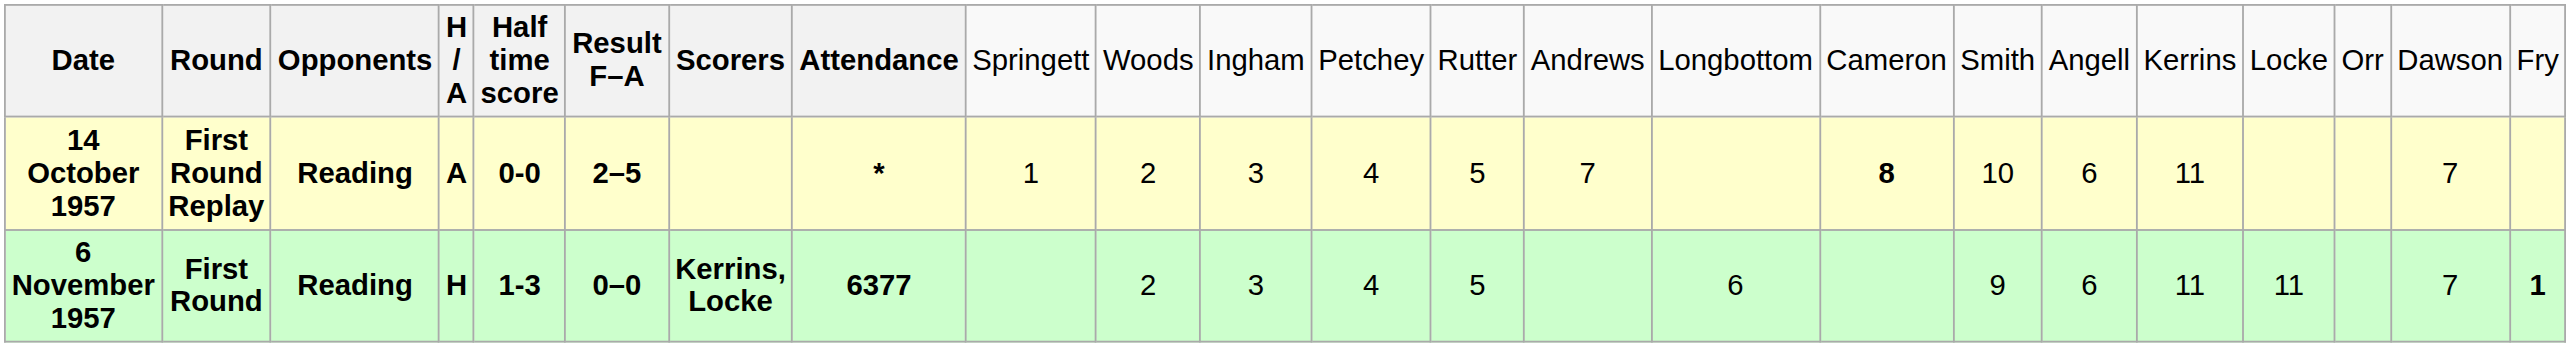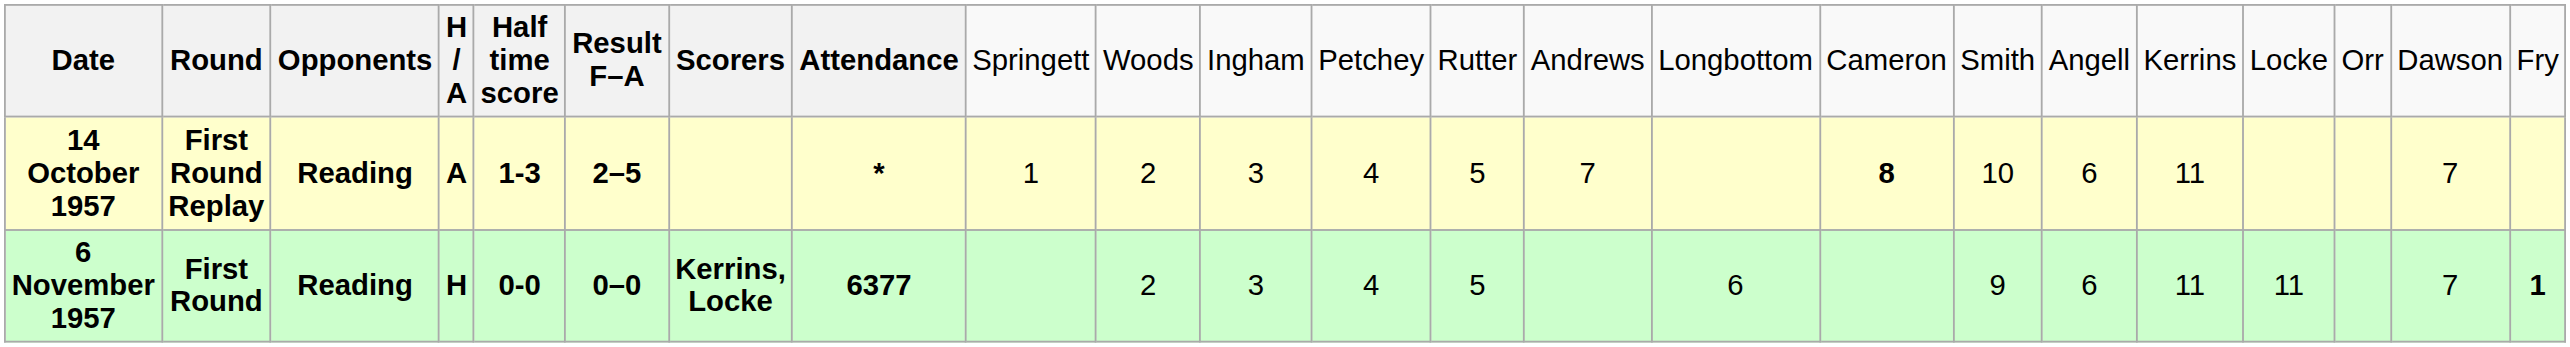 <table class="wikitable" style="text-align:center">
 <tr>
 <th><strong>Date</strong></th>
 <th><strong>Round</strong></th>
 <th><strong>Opponents</strong></th>
 <th><strong>H / A</strong></th>
 <th><strong>Half time score</strong></th>
 <th><strong>Result<br>F–A</strong></th>
 <th><strong>Scorers</strong></th>
 <th><strong>Attendance</strong></th>
 <td>Springett</td>
 <td>Woods</td>
 <td>Ingham</td>
 <td>Petchey</td>
 <td>Rutter</td>
 <td>Andrews</td>
 <td>Longbottom</td>
 <td>Cameron</td>
 <td>Smith</td>
 <td>Angell</td>
 <td>Kerrins</td>
 <td>Locke</td>
 <td>Orr</td>
 <td>Dawson</td>
 <td>Fry</td>
 </tr>
 <tr bgcolor="#FFFFCC">
 <td><strong>14 October 1957</strong></td>
 <td><strong>First Round Replay</strong></td>
 <td><strong>Reading</strong></td>
 <td><strong>A</strong></td>
-<td><strong>0-0</strong></td>
+<td><strong>1-3</strong></td>
 <td><strong>2–5</strong></td>
 <td></td>
 <td><strong>*</strong></td>
 <td>1</td>
 <td>2</td>
 <td>3</td>
 <td>4</td>
 <td>5</td>
 <td>7</td>
 <td></td>
 <td><strong>8</strong></td>
 <td>10</td>
 <td>6</td>
 <td>11</td>
 <td></td>
 <td></td>
 <td>7</td>
 <td></td>
 </tr>
 <tr bgcolor="#ccffcc">
 <td><strong>6 November 1957</strong></td>
 <td><strong>First Round</strong></td>
 <td><strong>Reading</strong></td>
 <td><strong>H</strong></td>
-<td><strong>1-3</strong></td>
+<td><strong>0-0</strong></td>
 <td><strong>0–0</strong></td>
 <td><strong>Kerrins, Locke</strong></td>
 <td><strong>6377</strong></td>
 <td></td>
 <td>2</td>
 <td>3</td>
 <td>4</td>
 <td>5</td>
 <td></td>
 <td>6</td>
 <td></td>
 <td>9</td>
 <td>6</td>
 <td>11</td>
 <td>11</td>
 <td></td>
 <td>7</td>
 <td><strong>1</strong></td>
 </tr>
 </table>
